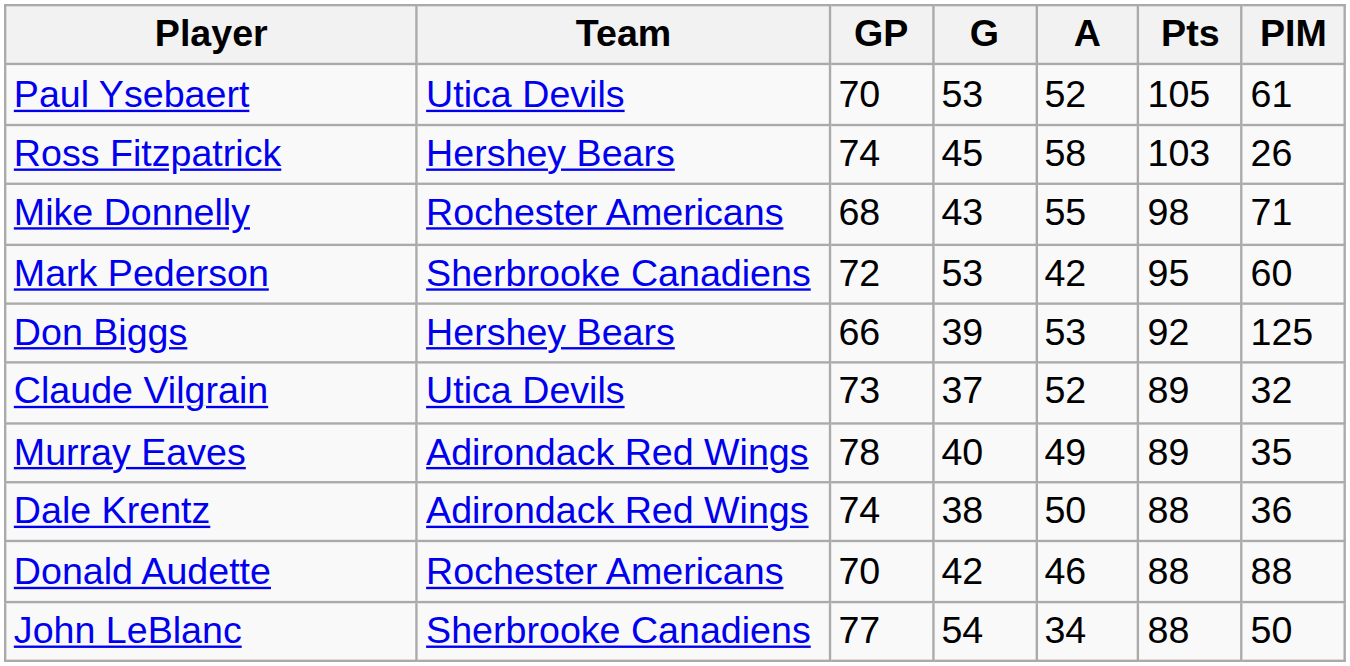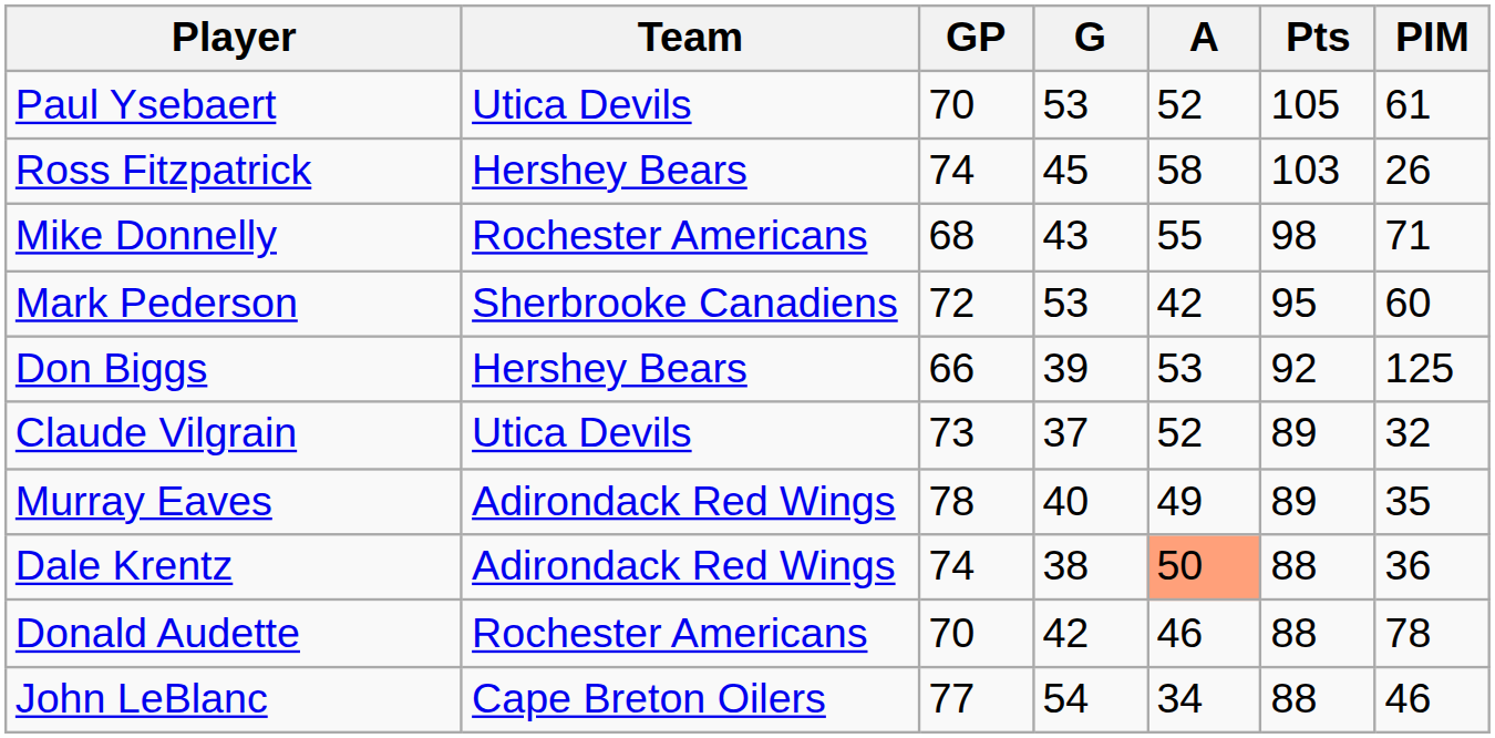 <table class="wikitable">
 <tr>
 <th bgcolor="#DDDDFF" width="30%">Player</th>
 <th bgcolor="#DDDDFF" width="30%">Team</th>
 <th bgcolor="#DDDDFF" width="7.5%">GP</th>
 <th bgcolor="#DDDDFF" width="7.5%">G</th>
 <th bgcolor="#DDDDFF" width="7.5%">A</th>
 <th bgcolor="#DDDDFF" width="7.5%">Pts</th>
 <th bgcolor="#DDDDFF" width="7.5%">PIM</th>
 </tr>
 <tr>
 <td><a href='#'>Paul Ysebaert</a></td>
 <td><a href='#'>Utica Devils</a></td>
 <td>70</td>
 <td>53</td>
 <td>52</td>
 <td>105</td>
 <td>61</td>
 </tr>
 <tr>
 <td><a href='#'>Ross Fitzpatrick</a></td>
 <td><a href='#'>Hershey Bears</a></td>
 <td>74</td>
 <td>45</td>
 <td>58</td>
 <td>103</td>
 <td>26</td>
 </tr>
 <tr>
 <td><a href='#'>Mike Donnelly</a></td>
 <td><a href='#'>Rochester Americans</a></td>
 <td>68</td>
 <td>43</td>
 <td>55</td>
 <td>98</td>
 <td>71</td>
 </tr>
 <tr>
 <td><a href='#'>Mark Pederson</a></td>
 <td><a href='#'>Sherbrooke Canadiens</a></td>
 <td>72</td>
 <td>53</td>
 <td>42</td>
 <td>95</td>
 <td>60</td>
 </tr>
 <tr>
 <td><a href='#'>Don Biggs</a></td>
 <td><a href='#'>Hershey Bears</a></td>
 <td>66</td>
 <td>39</td>
 <td>53</td>
 <td>92</td>
 <td>125</td>
 </tr>
 <tr>
 <td><a href='#'>Claude Vilgrain</a></td>
 <td><a href='#'>Utica Devils</a></td>
 <td>73</td>
 <td>37</td>
 <td>52</td>
 <td>89</td>
 <td>32</td>
 </tr>
 <tr>
 <td><a href='#'>Murray Eaves</a></td>
 <td><a href='#'>Adirondack Red Wings</a></td>
 <td>78</td>
 <td>40</td>
 <td>49</td>
 <td>89</td>
 <td>35</td>
 </tr>
 <tr>
 <td><a href='#'>Dale Krentz</a></td>
 <td><a href='#'>Adirondack Red Wings</a></td>
 <td>74</td>
 <td>38</td>
-<td>50</td>
+<td style="background: lightsalmon;">50</td>
 <td>88</td>
 <td>36</td>
 </tr>
 <tr>
 <td><a href='#'>Donald Audette</a></td>
 <td><a href='#'>Rochester Americans</a></td>
 <td>70</td>
 <td>42</td>
 <td>46</td>
 <td>88</td>
-<td>88</td>
+<td>78</td>
 </tr>
 <tr>
 <td><a href='#'>John LeBlanc</a></td>
-<td><a href='#'>Sherbrooke Canadiens</a></td>
+<td><a href='#'>Cape Breton Oilers</a></td>
 <td>77</td>
 <td>54</td>
 <td>34</td>
 <td>88</td>
-<td>50</td>
+<td>46</td>
 </tr>
 </table>
